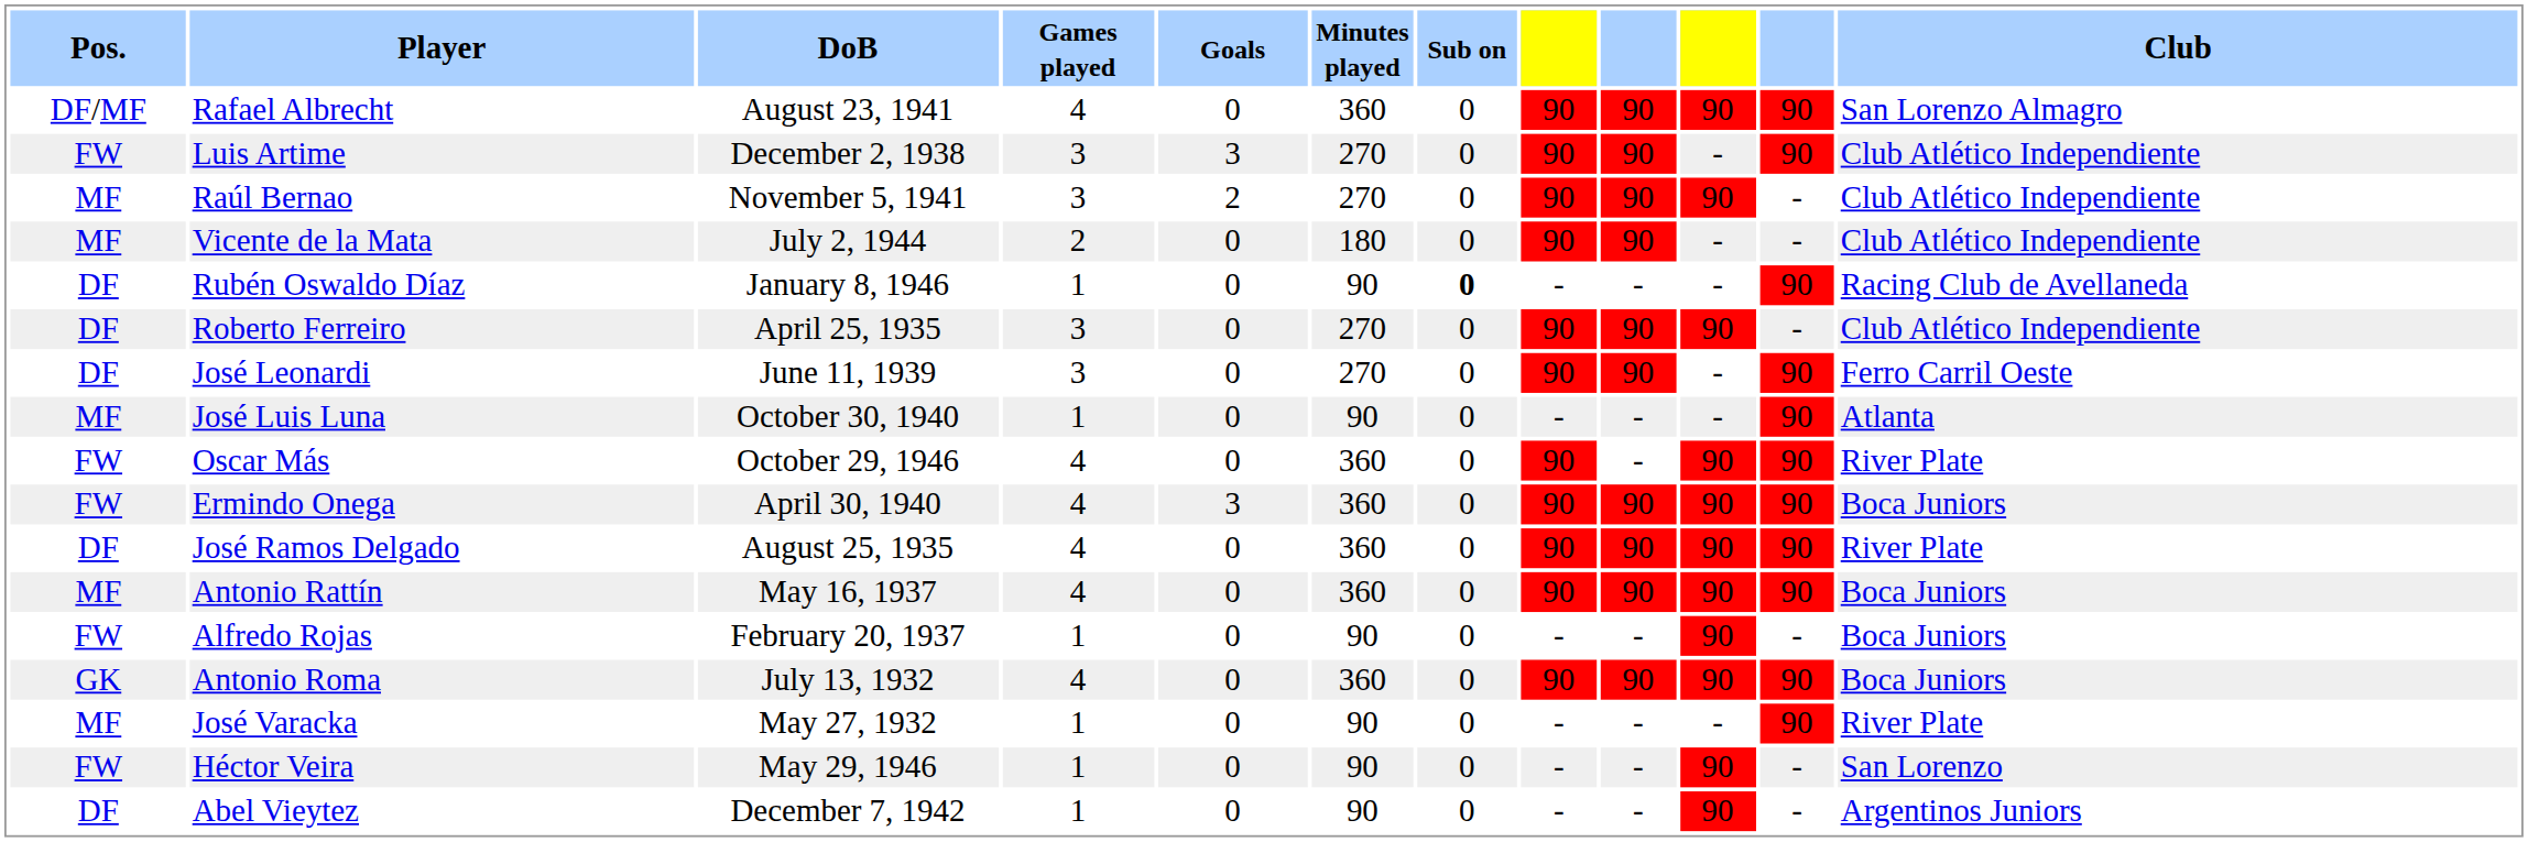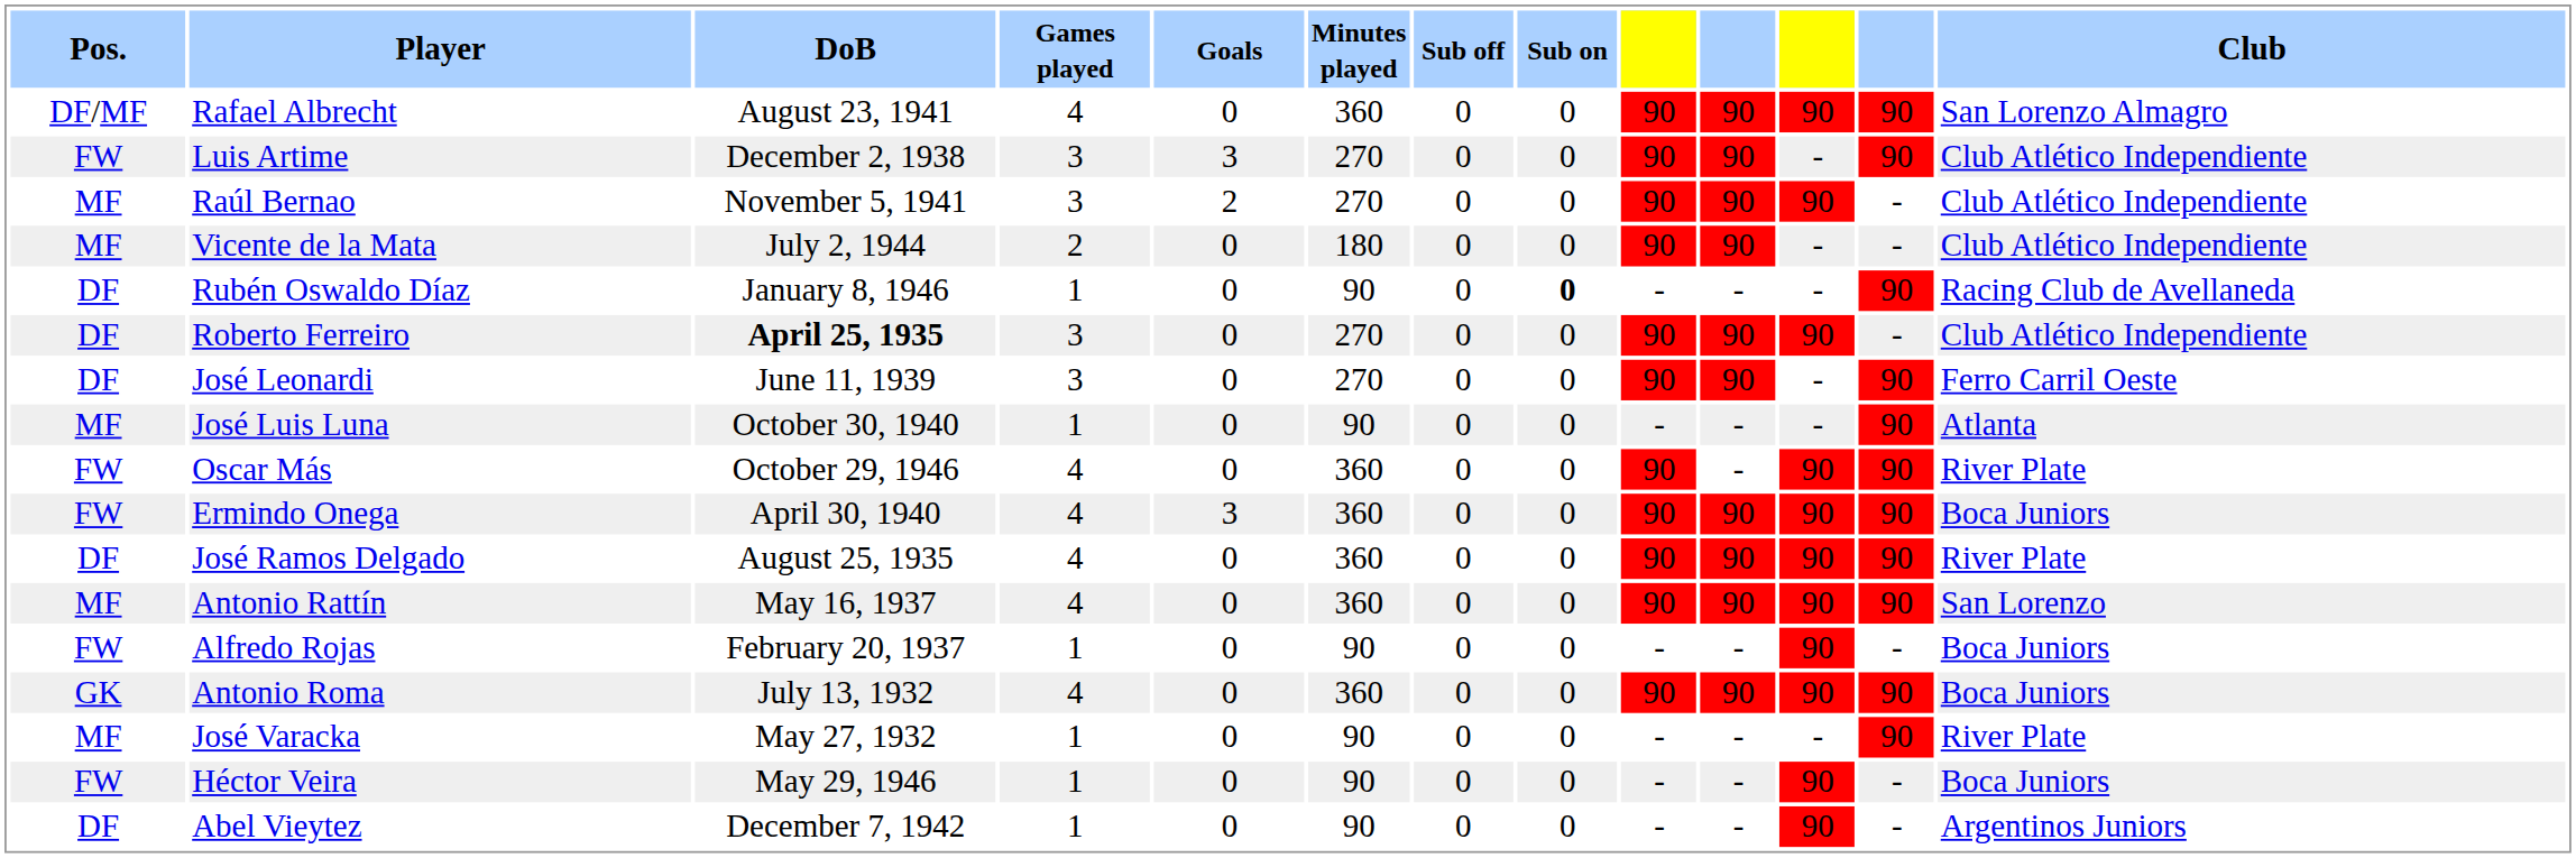 <table border="0" width="100%" style="border: 1px solid #999; background-color:#FFFFFF; text-align:center">
 <tr align="center" bgcolor="#AAD0FF">
 <th width=7%>Pos.</th>
 <th width=20%>Player</th>
 <th width=12%>DoB</th>
 <th width=6%><small>Games<br>played</small></th>
 <th width=6%><small>Goals</small></th>
 <th width=4%><small>Minutes<br>played</small></th>
+<th width=4%><small>Sub off</small></th>
 <th width=4%><small>Sub on</small></th>
 <th width=3% bgcolor=yellow></th>
 <th width=3%></th>
 <th width=3% bgcolor=yellow></th>
 <th width=3%></th>
 <th width=27%>Club</th>
 </tr>
 <tr>
 <td><a href='#'>DF</a>/<a href='#'>MF</a></td>
 <td align="left"><a href='#'>Rafael Albrecht</a></td>
 <td>August 23, 1941</td>
 <td>4</td>
 <td>0</td>
 <td>360</td>
 <td>0</td>
+<td>0</td>
 <td bgcolor=red>90</td>
 <td bgcolor=red>90</td>
 <td bgcolor=red>90</td>
 <td bgcolor=red>90</td>
 <td align="left"> <a href='#'>San Lorenzo Almagro</a></td>
 </tr>
 <tr bgcolor="#EFEFEF">
 <td><a href='#'>FW</a></td>
 <td align="left"><a href='#'>Luis Artime</a></td>
 <td>December 2, 1938</td>
 <td>3</td>
 <td>3</td>
 <td>270</td>
+<td>0</td>
 <td>0</td>
 <td bgcolor=red>90</td>
 <td bgcolor=red>90</td>
 <td>-</td>
 <td bgcolor=red>90</td>
 <td align="left"> <a href='#'>Club Atlético Independiente</a></td>
 </tr>
 <tr>
 <td><a href='#'>MF</a></td>
 <td align="left"><a href='#'>Raúl Bernao</a></td>
 <td>November 5, 1941</td>
 <td>3</td>
 <td>2</td>
 <td>270</td>
 <td>0</td>
+<td>0</td>
 <td bgcolor=red>90</td>
 <td bgcolor=red>90</td>
 <td bgcolor=red>90</td>
 <td>-</td>
 <td align="left"> <a href='#'>Club Atlético Independiente</a></td>
 </tr>
 <tr bgcolor="#EFEFEF">
 <td><a href='#'>MF</a></td>
 <td align="left"><a href='#'>Vicente de la Mata</a></td>
 <td>July 2, 1944</td>
 <td>2</td>
 <td>0</td>
 <td>180</td>
 <td>0</td>
+<td>0</td>
 <td bgcolor=red>90</td>
 <td bgcolor=red>90</td>
 <td>-</td>
 <td>-</td>
 <td align="left"> <a href='#'>Club Atlético Independiente</a></td>
 </tr>
 <tr>
 <td><a href='#'>DF</a></td>
 <td align="left"><a href='#'>Rubén Oswaldo Díaz</a></td>
 <td>January 8, 1946</td>
 <td>1</td>
 <td>0</td>
 <td>90</td>
+<td>0</td>
 <td><strong>0</strong></td>
 <td>-</td>
 <td>-</td>
 <td>-</td>
 <td bgcolor=red>90</td>
 <td align="left"> <a href='#'>Racing Club de Avellaneda</a></td>
 </tr>
 <tr bgcolor="#EFEFEF">
 <td><a href='#'>DF</a></td>
 <td align="left"><a href='#'>Roberto Ferreiro</a></td>
-<td>April 25, 1935</td>
+<td><strong>April 25, 1935</strong></td>
 <td>3</td>
 <td>0</td>
 <td>270</td>
+<td>0</td>
 <td>0</td>
 <td bgcolor=red>90</td>
 <td bgcolor=red>90</td>
 <td bgcolor=red>90</td>
 <td>-</td>
 <td align="left"> <a href='#'>Club Atlético Independiente</a></td>
 </tr>
 <tr>
 <td><a href='#'>DF</a></td>
 <td align="left"><a href='#'>José Leonardi</a></td>
 <td>June 11, 1939</td>
 <td>3</td>
 <td>0</td>
 <td>270</td>
 <td>0</td>
+<td>0</td>
 <td bgcolor=red>90</td>
 <td bgcolor=red>90</td>
 <td>-</td>
 <td bgcolor=red>90</td>
 <td align="left"> <a href='#'>Ferro Carril Oeste</a></td>
 </tr>
 <tr bgcolor="#EFEFEF">
 <td><a href='#'>MF</a></td>
 <td align="left"><a href='#'>José Luis Luna</a></td>
 <td>October 30, 1940</td>
 <td>1</td>
 <td>0</td>
 <td>90</td>
+<td>0</td>
 <td>0</td>
 <td>-</td>
 <td>-</td>
 <td>-</td>
 <td bgcolor=red>90</td>
 <td align="left"> <a href='#'>Atlanta</a></td>
 </tr>
 <tr>
 <td><a href='#'>FW</a></td>
 <td align="left"><a href='#'>Oscar Más</a></td>
 <td>October 29, 1946</td>
 <td>4</td>
 <td>0</td>
 <td>360</td>
 <td>0</td>
+<td>0</td>
 <td bgcolor=red>90</td>
 <td>-</td>
 <td bgcolor=red>90</td>
 <td bgcolor=red>90</td>
 <td align="left"> <a href='#'>River Plate</a></td>
 </tr>
 <tr bgcolor="#EFEFEF">
 <td><a href='#'>FW</a></td>
 <td align="left"><a href='#'>Ermindo Onega</a></td>
 <td>April 30, 1940</td>
 <td>4</td>
 <td>3</td>
 <td>360</td>
+<td>0</td>
 <td>0</td>
 <td bgcolor=red>90</td>
 <td bgcolor=red>90</td>
 <td bgcolor=red>90</td>
 <td bgcolor=red>90</td>
 <td align="left"> <a href='#'>Boca Juniors</a></td>
 </tr>
 <tr>
 <td><a href='#'>DF</a></td>
 <td align="left"><a href='#'>José Ramos Delgado</a></td>
 <td>August 25, 1935</td>
 <td>4</td>
 <td>0</td>
 <td>360</td>
 <td>0</td>
+<td>0</td>
 <td bgcolor=red>90</td>
 <td bgcolor=red>90</td>
 <td bgcolor=red>90</td>
 <td bgcolor=red>90</td>
 <td align="left"> <a href='#'>River Plate</a></td>
 </tr>
 <tr bgcolor="#EFEFEF">
 <td><a href='#'>MF</a></td>
 <td align="left"><a href='#'>Antonio Rattín</a></td>
 <td>May 16, 1937</td>
 <td>4</td>
 <td>0</td>
 <td>360</td>
 <td>0</td>
+<td>0</td>
 <td bgcolor=red>90</td>
 <td bgcolor=red>90</td>
 <td bgcolor=red>90</td>
 <td bgcolor=red>90</td>
-<td align="left"> <a href='#'>Boca Juniors</a></td>
+<td align="left"> <a href='#'>San Lorenzo</a></td>
 </tr>
 <tr>
 <td><a href='#'>FW</a></td>
 <td align="left"><a href='#'>Alfredo Rojas</a></td>
 <td>February 20, 1937</td>
 <td>1</td>
 <td>0</td>
 <td>90</td>
+<td>0</td>
 <td>0</td>
 <td>-</td>
 <td>-</td>
 <td bgcolor=red>90</td>
 <td>-</td>
 <td align="left"> <a href='#'>Boca Juniors</a></td>
 </tr>
 <tr bgcolor="#EFEFEF">
 <td><a href='#'>GK</a></td>
 <td align="left"><a href='#'>Antonio Roma</a></td>
 <td>July 13, 1932</td>
 <td>4</td>
 <td>0</td>
 <td>360</td>
 <td>0</td>
+<td>0</td>
 <td bgcolor=red>90</td>
 <td bgcolor=red>90</td>
 <td bgcolor=red>90</td>
 <td bgcolor=red>90</td>
 <td align="left"> <a href='#'>Boca Juniors</a></td>
 </tr>
 <tr>
 <td><a href='#'>MF</a></td>
 <td align="left"><a href='#'>José Varacka</a></td>
 <td>May 27, 1932</td>
 <td>1</td>
 <td>0</td>
 <td>90</td>
+<td>0</td>
 <td>0</td>
 <td>-</td>
 <td>-</td>
 <td>-</td>
 <td bgcolor=red>90</td>
 <td align="left"> <a href='#'>River Plate</a></td>
 </tr>
 <tr bgcolor="#EFEFEF">
 <td><a href='#'>FW</a></td>
 <td align="left"><a href='#'>Héctor Veira</a></td>
 <td>May 29, 1946</td>
 <td>1</td>
 <td>0</td>
 <td>90</td>
 <td>0</td>
+<td>0</td>
 <td>-</td>
 <td>-</td>
 <td bgcolor=red>90</td>
 <td>-</td>
-<td align="left"> <a href='#'>San Lorenzo</a></td>
+<td align="left"> <a href='#'>Boca Juniors</a></td>
 </tr>
 <tr>
 <td><a href='#'>DF</a></td>
 <td align="left"><a href='#'>Abel Vieytez</a></td>
 <td>December 7, 1942</td>
 <td>1</td>
 <td>0</td>
 <td>90</td>
 <td>0</td>
+<td>0</td>
 <td>-</td>
 <td>-</td>
 <td bgcolor=red>90</td>
 <td>-</td>
 <td align="left"> <a href='#'>Argentinos Juniors</a></td>
 </tr>
 </table>
